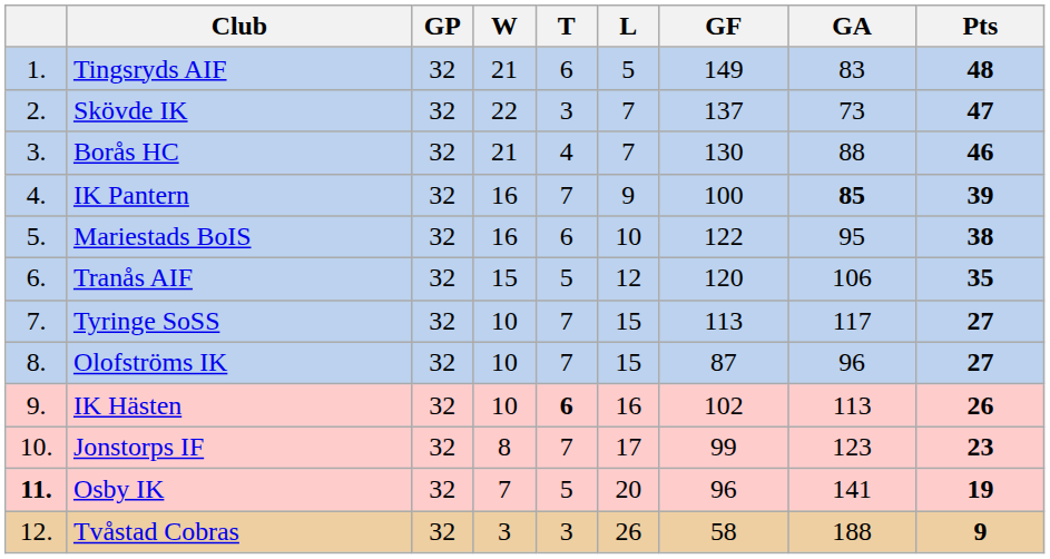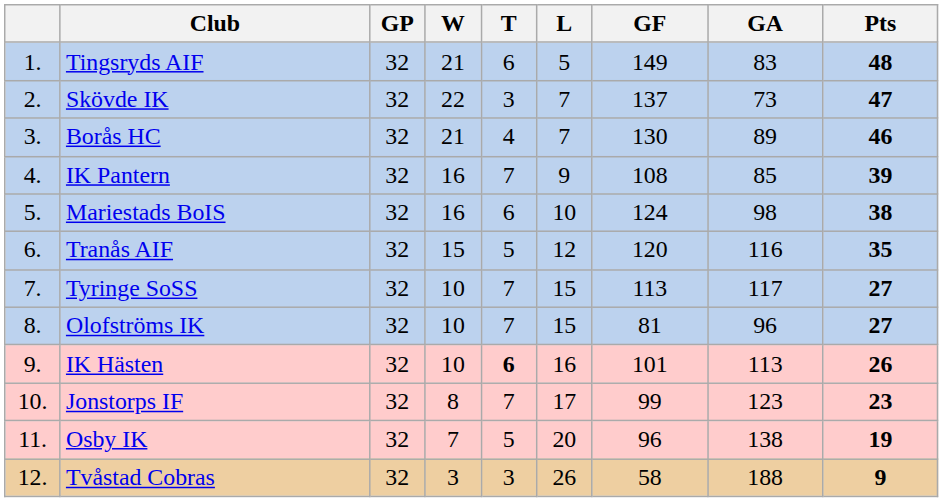 <table class="wikitable">
 <tr>
 <th width="30"></th>
 <th width="200">Club</th>
 <th width="30">GP</th>
 <th width="30">W</th>
 <th width="30">T</th>
 <th width="30">L</th>
 <th width="70">GF</th>
 <th width="70">GA</th>
 <th width="70">Pts</th>
 </tr>
 <tr bgcolor="#BCD2EE" align="center">
 <td>1.</td>
 <td align="left"><a href='#'>Tingsryds AIF</a></td>
 <td>32</td>
 <td>21</td>
 <td>6</td>
 <td>5</td>
 <td>149</td>
 <td>83</td>
 <td><strong>48</strong></td>
 </tr>
 <tr bgcolor="#BCD2EE" align="center">
 <td>2.</td>
 <td align="left"><a href='#'>Skövde IK</a></td>
 <td>32</td>
 <td>22</td>
 <td>3</td>
 <td>7</td>
 <td>137</td>
 <td>73</td>
 <td><strong>47</strong></td>
 </tr>
 <tr bgcolor="#BCD2EE" align="center">
 <td>3.</td>
 <td align="left"><a href='#'>Borås HC</a></td>
 <td>32</td>
 <td>21</td>
 <td>4</td>
 <td>7</td>
 <td>130</td>
-<td>88</td>
+<td>89</td>
 <td><strong>46</strong></td>
 </tr>
 <tr bgcolor="#BCD2EE" align="center">
 <td>4.</td>
 <td align="left"><a href='#'>IK Pantern</a></td>
 <td>32</td>
 <td>16</td>
 <td>7</td>
 <td>9</td>
-<td>100</td>
-<td><strong>85</strong></td>
+<td>108</td>
+<td>85</td>
 <td><strong>39</strong></td>
 </tr>
 <tr bgcolor="#BCD2EE" align="center">
 <td>5.</td>
 <td align="left"><a href='#'>Mariestads BoIS</a></td>
 <td>32</td>
 <td>16</td>
 <td>6</td>
 <td>10</td>
-<td>122</td>
-<td>95</td>
+<td>124</td>
+<td>98</td>
 <td><strong>38</strong></td>
 </tr>
 <tr bgcolor="#BCD2EE" align="center">
 <td>6.</td>
 <td align="left"><a href='#'>Tranås AIF</a></td>
 <td>32</td>
 <td>15</td>
 <td>5</td>
 <td>12</td>
 <td>120</td>
-<td>106</td>
+<td>116</td>
 <td><strong>35</strong></td>
 </tr>
 <tr bgcolor="#BCD2EE" align="center">
 <td>7.</td>
 <td align="left"><a href='#'>Tyringe SoSS</a></td>
 <td>32</td>
 <td>10</td>
 <td>7</td>
 <td>15</td>
 <td>113</td>
 <td>117</td>
 <td><strong>27</strong></td>
 </tr>
 <tr bgcolor="#BCD2EE" align="center">
 <td>8.</td>
 <td align="left"><a href='#'>Olofströms IK</a></td>
 <td>32</td>
 <td>10</td>
 <td>7</td>
 <td>15</td>
-<td>87</td>
+<td>81</td>
 <td>96</td>
 <td><strong>27</strong></td>
 </tr>
 <tr bgcolor="#FFCCCC" align="center">
 <td>9.</td>
 <td align="left"><a href='#'>IK Hästen</a></td>
 <td>32</td>
 <td>10</td>
 <td><strong>6</strong></td>
 <td>16</td>
-<td>102</td>
+<td>101</td>
 <td>113</td>
 <td><strong>26</strong></td>
 </tr>
 <tr bgcolor="#FFCCCC" align="center">
 <td>10.</td>
 <td align="left"><a href='#'>Jonstorps IF</a></td>
 <td>32</td>
 <td>8</td>
 <td>7</td>
 <td>17</td>
 <td>99</td>
 <td>123</td>
 <td><strong>23</strong></td>
 </tr>
 <tr bgcolor="#FFCCCC" align="center">
-<td><strong>11.</strong></td>
+<td>11.</td>
 <td align="left"><a href='#'>Osby IK</a></td>
 <td>32</td>
 <td>7</td>
 <td>5</td>
 <td>20</td>
 <td>96</td>
-<td>141</td>
+<td>138</td>
 <td><strong>19</strong></td>
 </tr>
 <tr bgcolor="#EECFA1" align="center">
 <td>12.</td>
 <td align="left"><a href='#'>Tvåstad Cobras</a></td>
 <td>32</td>
 <td>3</td>
 <td>3</td>
 <td>26</td>
 <td>58</td>
 <td>188</td>
 <td><strong>9</strong></td>
 </tr>
 </table>
